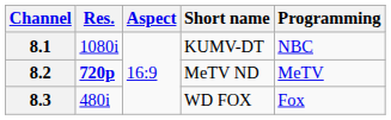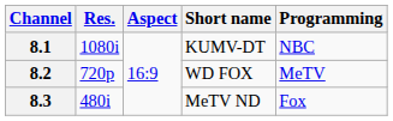 <table class="wikitable">
 <tr>
 <th scope = "col"><a href='#'>Channel</a></th>
 <th scope = "col"><a href='#'>Res.</a></th>
 <th scope = "col"><a href='#'>Aspect</a></th>
 <th scope = "col">Short name</th>
 <th scope = "col">Programming</th>
 </tr>
 <tr>
 <th scope = "row">8.1</th>
 <td><a href='#'>1080i</a></td>
 <td rowspan=3><a href='#'>16:9</a></td>
 <td>KUMV-DT</td>
 <td><a href='#'>NBC</a></td>
 </tr>
 <tr>
 <th scope = "row">8.2</th>
-<td><strong><a href='#'>720p</a></strong></td>
-<td>MeTV ND</td>
+<td><a href='#'>720p</a></td>
+<td>WD FOX</td>
 <td><a href='#'>MeTV</a></td>
 </tr>
 <tr>
 <th scope = "row">8.3</th>
 <td><a href='#'>480i</a></td>
-<td>WD FOX</td>
+<td>MeTV ND</td>
 <td><a href='#'>Fox</a></td>
 </tr>
 </table>
